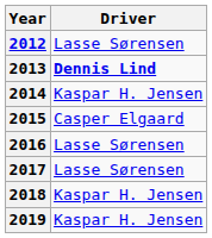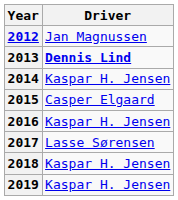 <table class="wikitable">
 <tr>
 <th>Year</th>
 <th>Driver</th>
 </tr>
 <tr>
 <th><a href='#'>2012</a></th>
-<td><a href='#'>Lasse Sørensen</a></td>
+<td><a href='#'>Jan Magnussen</a></td>
 </tr>
 <tr>
 <th>2013</th>
 <td><strong><a href='#'>Dennis Lind</a></strong></td>
 </tr>
 <tr>
 <th>2014</th>
 <td><a href='#'>Kaspar H. Jensen</a></td>
 </tr>
 <tr>
 <th>2015</th>
 <td><a href='#'>Casper Elgaard</a></td>
 </tr>
 <tr>
 <th>2016</th>
-<td><a href='#'>Lasse Sørensen</a></td>
+<td><a href='#'>Kaspar H. Jensen</a></td>
 </tr>
 <tr>
 <th>2017</th>
 <td><a href='#'>Lasse Sørensen</a></td>
 </tr>
 <tr>
 <th>2018</th>
 <td><a href='#'>Kaspar H. Jensen</a></td>
 </tr>
 <tr>
 <th>2019</th>
 <td><a href='#'>Kaspar H. Jensen</a></td>
 </tr>
 </table>
